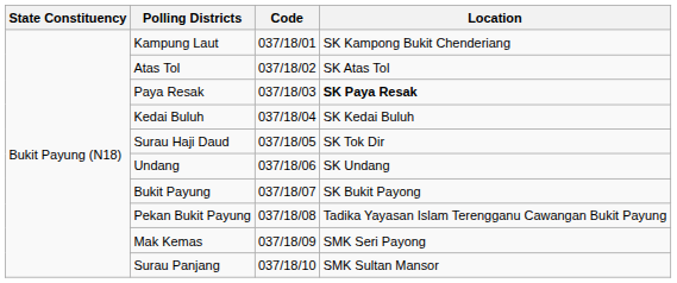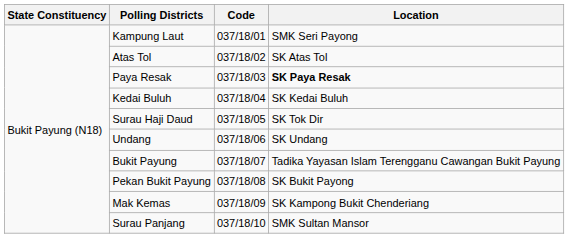 <table class="wikitable sortable mw-collapsible">
 <tr>
 <th><small>State Constituency</small></th>
 <th><small>Polling Districts</small></th>
 <th><small>Code</small></th>
 <th><small>Location</small></th>
 </tr>
 <tr>
 <td rowspan="10"><small>Bukit Payung (N18)</small></td>
 <td><small>Kampung Laut</small></td>
 <td><small>037/18/01</small></td>
-<td><small>SK Kampong Bukit Chenderiang</small></td>
+<td><small>SMK Seri Payong</small></td>
 </tr>
 <tr>
 <td><small>Atas Tol</small></td>
 <td><small>037/18/02</small></td>
 <td><small>SK Atas Tol</small></td>
 </tr>
 <tr>
 <td><small>Paya Resak</small></td>
 <td><small>037/18/03</small></td>
 <td><strong><small>SK Paya Resak</small></strong></td>
 </tr>
 <tr>
 <td><small>Kedai Buluh</small></td>
 <td><small>037/18/04</small></td>
 <td><small>SK Kedai Buluh</small></td>
 </tr>
 <tr>
 <td><small>Surau Haji Daud</small></td>
 <td><small>037/18/05</small></td>
 <td><small>SK Tok Dir</small></td>
 </tr>
 <tr>
 <td><small>Undang</small></td>
 <td><small>037/18/06</small></td>
 <td><small>SK Undang</small></td>
 </tr>
 <tr>
 <td><small>Bukit Payung</small></td>
 <td><small>037/18/07</small></td>
-<td><small>SK Bukit Payong</small></td>
+<td><small>Tadika Yayasan Islam Terengganu Cawangan Bukit Payung</small></td>
 </tr>
 <tr>
 <td><small>Pekan Bukit Payung</small></td>
 <td><small>037/18/08</small></td>
-<td><small>Tadika Yayasan Islam Terengganu Cawangan Bukit Payung</small></td>
+<td><small>SK Bukit Payong</small></td>
 </tr>
 <tr>
 <td><small>Mak Kemas</small></td>
 <td><small>037/18/09</small></td>
-<td><small>SMK Seri Payong</small></td>
+<td><small>SK Kampong Bukit Chenderiang</small></td>
 </tr>
 <tr>
 <td><small>Surau Panjang</small></td>
 <td><small>037/18/10</small></td>
 <td><small>SMK Sultan Mansor</small></td>
 </tr>
 </table>
